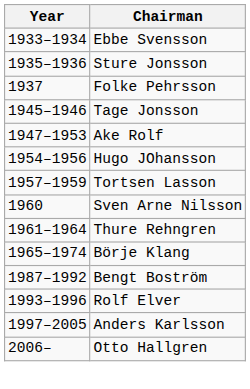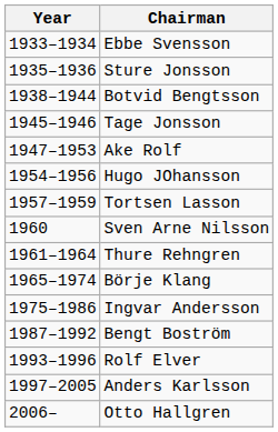 <table class="wikitable">
 <tr>
 <th>Year</th>
 <th>Chairman</th>
 </tr>
 <tr>
 <td>1933–1934</td>
 <td>Ebbe Svensson</td>
 </tr>
 <tr>
 <td>1935–1936</td>
 <td>Sture Jonsson</td>
 </tr>
 <tr>
-<td>1937</td>
-<td>Folke Pehrsson</td>
+<td>1938–1944</td>
+<td>Botvid Bengtsson</td>
 </tr>
 <tr>
 <td>1945–1946</td>
 <td>Tage Jonsson</td>
 </tr>
 <tr>
 <td>1947–1953</td>
 <td>Ake Rolf</td>
 </tr>
 <tr>
 <td>1954–1956</td>
 <td>Hugo JOhansson</td>
 </tr>
 <tr>
 <td>1957–1959</td>
 <td>Tortsen Lasson</td>
 </tr>
 <tr>
 <td>1960</td>
 <td>Sven Arne Nilsson</td>
 </tr>
 <tr>
 <td>1961–1964</td>
 <td>Thure Rehngren</td>
 </tr>
 <tr>
 <td>1965–1974</td>
 <td>Börje Klang</td>
 </tr>
 <tr>
+<td>1975–1986</td>
+<td>Ingvar Andersson</td>
+</tr>
+<tr>
 <td>1987–1992</td>
 <td>Bengt Boström</td>
 </tr>
 <tr>
 <td>1993–1996</td>
 <td>Rolf Elver</td>
 </tr>
 <tr>
 <td>1997–2005</td>
 <td>Anders Karlsson</td>
 </tr>
 <tr>
 <td>2006–</td>
 <td>Otto Hallgren</td>
 </tr>
 </table>
